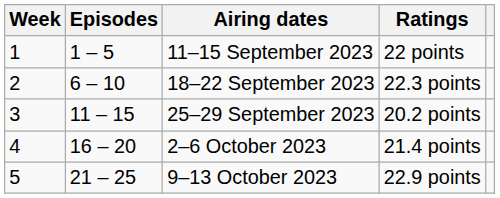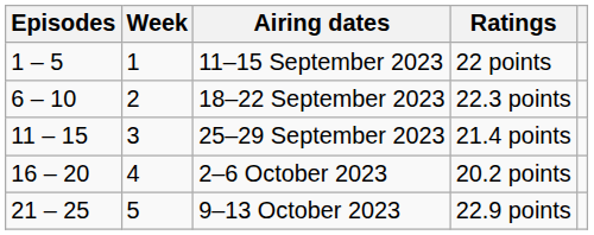 <table class="wikitable">
 <tr>
+<th>Episodes</th>
 <th>Week</th>
-<th>Episodes</th>
 <th>Airing dates</th>
 <th>Ratings</th>
 <th></th>
 </tr>
 <tr>
+<td>1 – 5</td>
 <td>1</td>
-<td>1 – 5</td>
 <td>11–15 September 2023</td>
 <td>22 points</td>
 <td></td>
 </tr>
 <tr>
+<td>6 – 10</td>
 <td>2</td>
-<td>6 – 10</td>
 <td>18–22 September 2023</td>
 <td>22.3 points</td>
 <td></td>
 </tr>
 <tr>
+<td>11 – 15</td>
 <td>3</td>
-<td>11 – 15</td>
 <td>25–29 September 2023</td>
+<td>21.4 points</td>
+<td></td>
+</tr>
+<tr>
+<td>16 – 20</td>
+<td>4</td>
+<td>2–6 October 2023</td>
 <td>20.2 points</td>
 <td></td>
 </tr>
 <tr>
-<td>4</td>
-<td>16 – 20</td>
-<td>2–6 October 2023</td>
-<td>21.4 points</td>
-<td></td>
-</tr>
-<tr>
+<td>21 – 25</td>
 <td>5</td>
-<td>21 – 25</td>
 <td>9–13 October 2023</td>
 <td>22.9 points</td>
 <td></td>
 </tr>
 </table>
